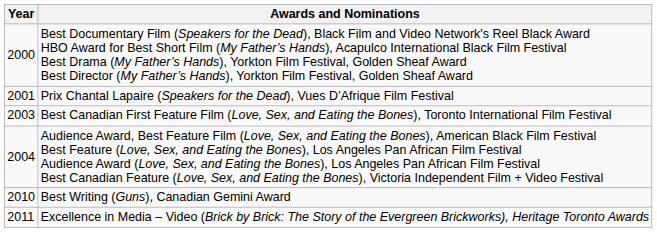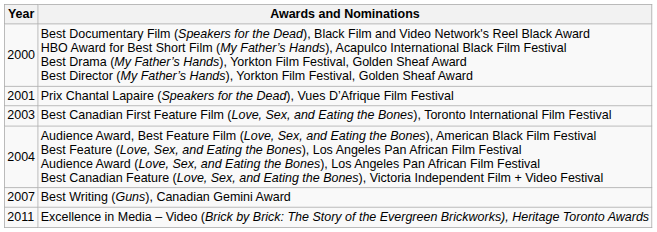 <table class="wikitable">
 <tr>
 <th>Year</th>
 <th>Awards and Nominations</th>
 </tr>
 <tr>
 <td>2000</td>
 <td>Best Documentary Film (<em>Speakers for the Dead</em>), Black Film and Video Network's Reel Black Award<br>HBO Award for Best Short Film (<em>My Father’s Hands</em>), Acapulco International Black Film Festival<br>Best Drama (<em>My Father’s Hands</em>), Yorkton Film Festival, Golden Sheaf Award<br>Best Director (<em>My Father’s Hands</em>), Yorkton Film Festival, Golden Sheaf Award</td>
 </tr>
 <tr>
 <td>2001</td>
 <td>Prix Chantal Lapaire (<em>Speakers for the Dead</em>), Vues D’Afrique Film Festival</td>
 </tr>
 <tr>
 <td>2003</td>
 <td>Best Canadian First Feature Film (<em>Love, Sex, and Eating the Bones</em>), Toronto International Film Festival</td>
 </tr>
 <tr>
 <td>2004</td>
 <td>Audience Award, Best Feature Film (<em>Love, Sex, and Eating the Bones</em>), American Black Film Festival<br>Best Feature (<em>Love, Sex, and Eating the Bones</em>), Los Angeles Pan African Film Festival<br>Audience Award (<em>Love, Sex, and Eating the Bones</em>), Los Angeles Pan African Film Festival<br>Best Canadian Feature (<em>Love, Sex, and Eating the Bones</em>), Victoria Independent Film + Video Festival</td>
 </tr>
 <tr>
-<td>2010</td>
+<td>2007</td>
 <td>Best Writing (<em>Guns</em>), Canadian Gemini Award</td>
 </tr>
 <tr>
 <td>2011</td>
 <td>Excellence in Media – Video (<em>Brick by Brick: The Story of the Evergreen Brickworks), Heritage Toronto Awards</em></td>
 </tr>
 </table>
